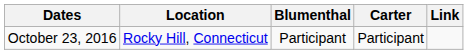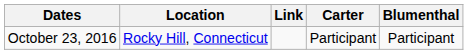 <table class="wikitable" style="text-align:center">
 <tr>
 <th>Dates</th>
 <th>Location</th>
+<th>Link</th>
+<th>Carter</th>
 <th>Blumenthal</th>
-<th>Carter</th>
-<th>Link</th>
 </tr>
 <tr>
 <td>October 23, 2016</td>
 <td><a href='#'>Rocky Hill</a>, <a href='#'>Connecticut</a></td>
+<td align=left></td>
 <td>Participant</td>
 <td>Participant</td>
-<td align=left></td>
 </tr>
 </table>
